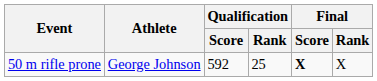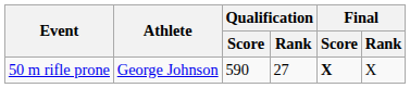 <table class=wikitable style="font-size:90%">
 <tr>
 <th rowspan="2">Event</th>
 <th rowspan="2">Athlete</th>
 <th colspan="2">Qualification</th>
 <th colspan="2">Final</th>
 </tr>
 <tr>
 <th>Score</th>
 <th>Rank</th>
 <th>Score</th>
 <th>Rank</th>
 </tr>
 <tr>
 <td rowspan="1"><a href='#'>50 m rifle prone</a></td>
 <td><a href='#'>George Johnson</a></td>
-<td>592</td>
-<td>25</td>
+<td>590</td>
+<td>27</td>
 <td><strong>X</strong></td>
 <td>X</td>
 </tr>
 </table>
